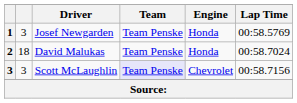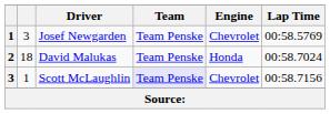 <table class="wikitable" style="font-size:95%;">
 <tr>
 </tr>
 <tr>
 <th></th>
 <th></th>
 <th>Driver</th>
 <th>Team</th>
 <th>Engine</th>
 <th>Lap Time</th>
 </tr>
 <tr>
 <th>1</th>
 <td align="center">3</td>
 <td> <a href='#'>Josef Newgarden</a></td>
 <td><a href='#'>Team Penske</a></td>
-<td><a href='#'>Honda</a></td>
+<td><a href='#'>Chevrolet</a></td>
 <td>00:58.5769</td>
 </tr>
 <tr>
 <th>2</th>
 <td align="center">18</td>
 <td> <a href='#'>David Malukas</a> <strong></strong></td>
 <td><a href='#'>Team Penske</a></td>
 <td><a href='#'>Honda</a></td>
 <td>00:58.7024</td>
 </tr>
 <tr>
 <th>3</th>
-<td align="center">3</td>
+<td align="center">1</td>
 <td> <a href='#'>Scott McLaughlin</a></td>
 <td style="background: lavender;"><a href='#'>Team Penske</a></td>
 <td><a href='#'>Chevrolet</a></td>
 <td>00:58.7156</td>
 </tr>
 <tr>
 </tr>
 <tr class="sortbottom">
 <th colspan="6">Source:</th>
 </tr>
 </table>
